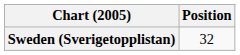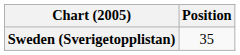 <table class="wikitable plainrowheaders" style="text-align:center">
 <tr>
 <th scope="col">Chart (2005)</th>
 <th scope="col">Position</th>
 </tr>
 <tr>
 <th scope="row">Sweden (Sverigetopplistan)</th>
-<td>32</td>
+<td>35</td>
 </tr>
 </table>
